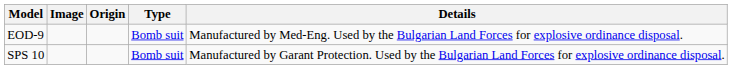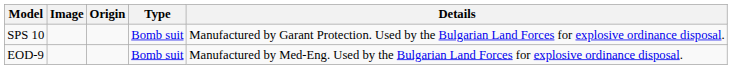 <table class="wikitable">
 <tr>
 <th>Model</th>
 <th>Image</th>
 <th>Origin</th>
 <th>Type</th>
 <th>Details</th>
 </tr>
 <tr>
+<td>SPS 10</td>
+<td></td>
+<td></td>
+<td><a href='#'>Bomb suit</a></td>
+<td>Manufactured by Garant Protection. Used by the <a href='#'>Bulgarian Land Forces</a> for <a href='#'>explosive ordinance disposal</a>.</td>
+</tr>
+<tr>
 <td>EOD-9</td>
 <td></td>
 <td></td>
 <td><a href='#'>Bomb suit</a></td>
 <td>Manufactured by Med-Eng. Used by the <a href='#'>Bulgarian Land Forces</a> for <a href='#'>explosive ordinance disposal</a>.</td>
 </tr>
-<tr>
-<td>SPS 10</td>
-<td></td>
-<td></td>
-<td><a href='#'>Bomb suit</a></td>
-<td>Manufactured by Garant Protection. Used by the <a href='#'>Bulgarian Land Forces</a> for <a href='#'>explosive ordinance disposal</a>.</td>
-</tr>
 </table>
